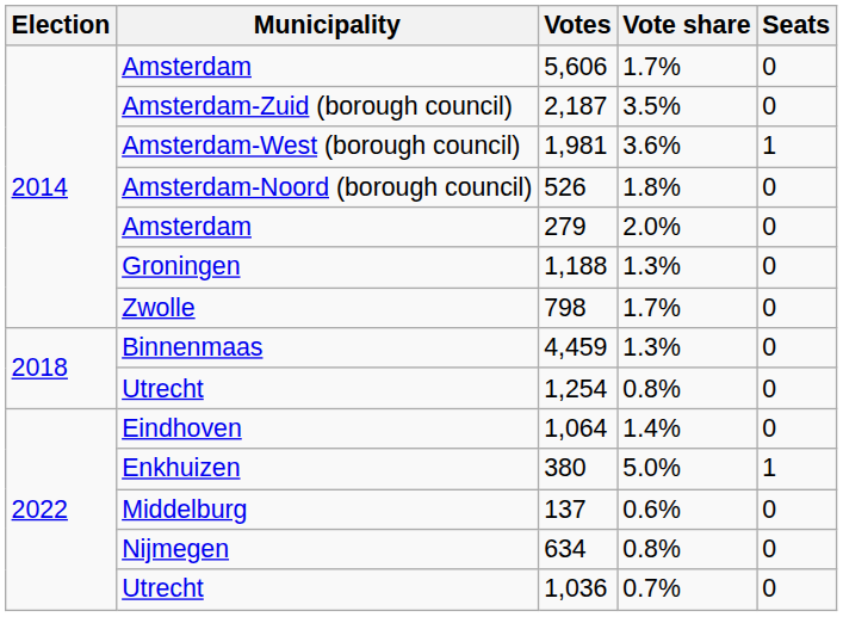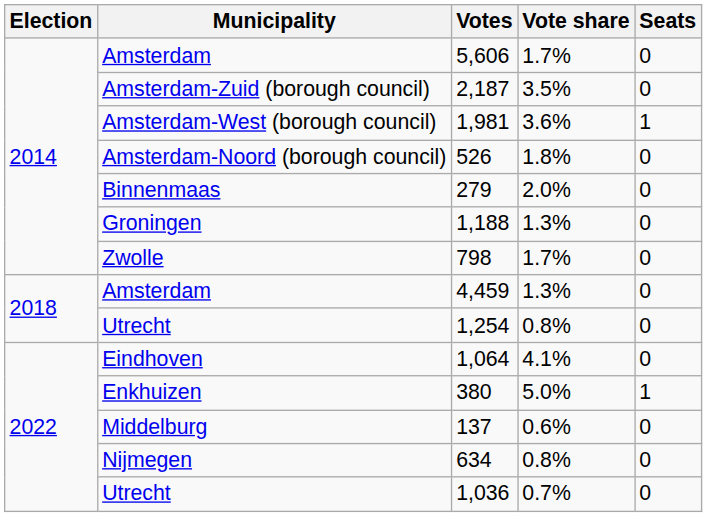 <table class="wikitable">
 <tr>
 <th>Election</th>
 <th>Municipality</th>
 <th>Votes</th>
 <th>Vote share</th>
 <th>Seats</th>
 </tr>
 <tr>
 <td rowspan=7><a href='#'>2014</a></td>
 <td><a href='#'>Amsterdam</a></td>
 <td>5,606</td>
 <td>1.7%</td>
 <td>0</td>
 </tr>
 <tr>
 <td><a href='#'>Amsterdam-Zuid</a> (borough council)</td>
 <td>2,187</td>
 <td>3.5%</td>
 <td>0</td>
 </tr>
 <tr>
 <td><a href='#'>Amsterdam-West</a> (borough council)</td>
 <td>1,981</td>
 <td>3.6%</td>
 <td>1</td>
 </tr>
 <tr>
 <td><a href='#'>Amsterdam-Noord</a> (borough council)</td>
 <td>526</td>
 <td>1.8%</td>
 <td>0</td>
 </tr>
 <tr>
-<td><a href='#'>Amsterdam</a></td>
+<td><a href='#'>Binnenmaas</a></td>
 <td>279</td>
 <td>2.0%</td>
 <td>0</td>
 </tr>
 <tr>
 <td><a href='#'>Groningen</a></td>
 <td>1,188</td>
 <td>1.3%</td>
 <td>0</td>
 </tr>
 <tr>
 <td><a href='#'>Zwolle</a></td>
 <td>798</td>
 <td>1.7%</td>
 <td>0</td>
 </tr>
 <tr>
 <td rowspan=2><a href='#'>2018</a></td>
-<td><a href='#'>Binnenmaas</a></td>
+<td><a href='#'>Amsterdam</a></td>
 <td>4,459</td>
 <td>1.3%</td>
 <td>0</td>
 </tr>
 <tr>
 <td><a href='#'>Utrecht</a></td>
 <td>1,254</td>
 <td>0.8%</td>
 <td>0</td>
 </tr>
 <tr>
 <td rowspan=5><a href='#'>2022</a></td>
 <td><a href='#'>Eindhoven</a></td>
 <td>1,064</td>
-<td>1.4%</td>
+<td>4.1%</td>
 <td>0</td>
 </tr>
 <tr>
 <td><a href='#'>Enkhuizen</a></td>
 <td>380</td>
 <td>5.0%</td>
 <td>1</td>
 </tr>
 <tr>
 <td><a href='#'>Middelburg</a></td>
 <td>137</td>
 <td>0.6%</td>
 <td>0</td>
 </tr>
 <tr>
 <td><a href='#'>Nijmegen</a></td>
 <td>634</td>
 <td>0.8%</td>
 <td>0</td>
 </tr>
 <tr>
 <td><a href='#'>Utrecht</a></td>
 <td>1,036</td>
 <td>0.7%</td>
 <td>0</td>
 </tr>
 </table>
